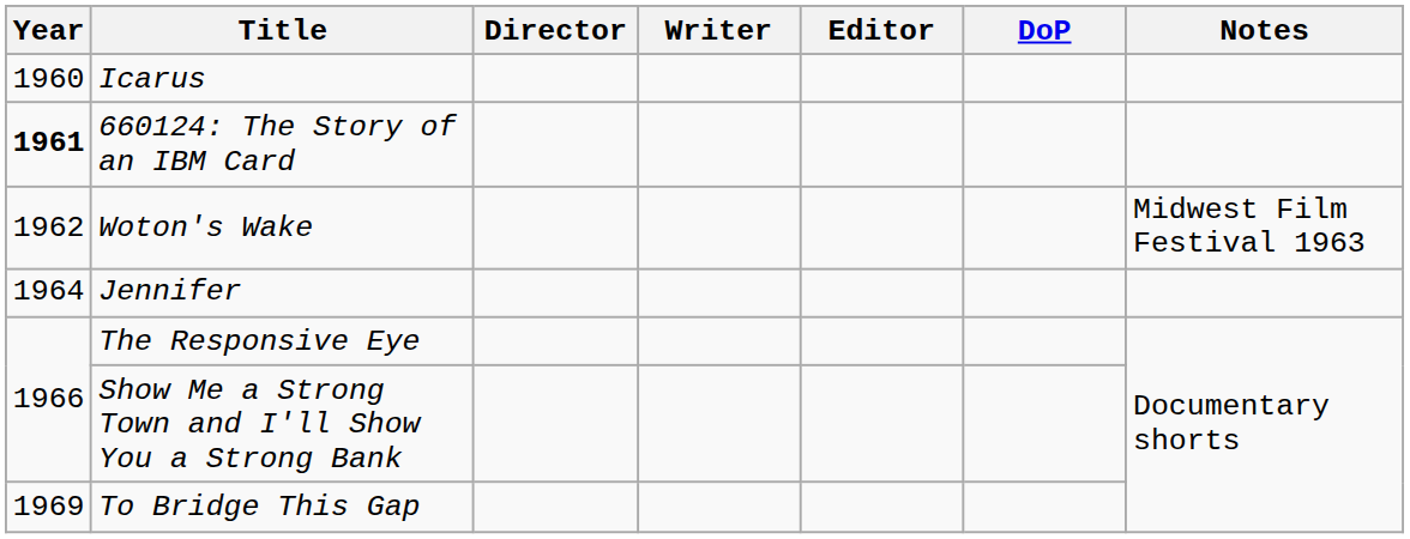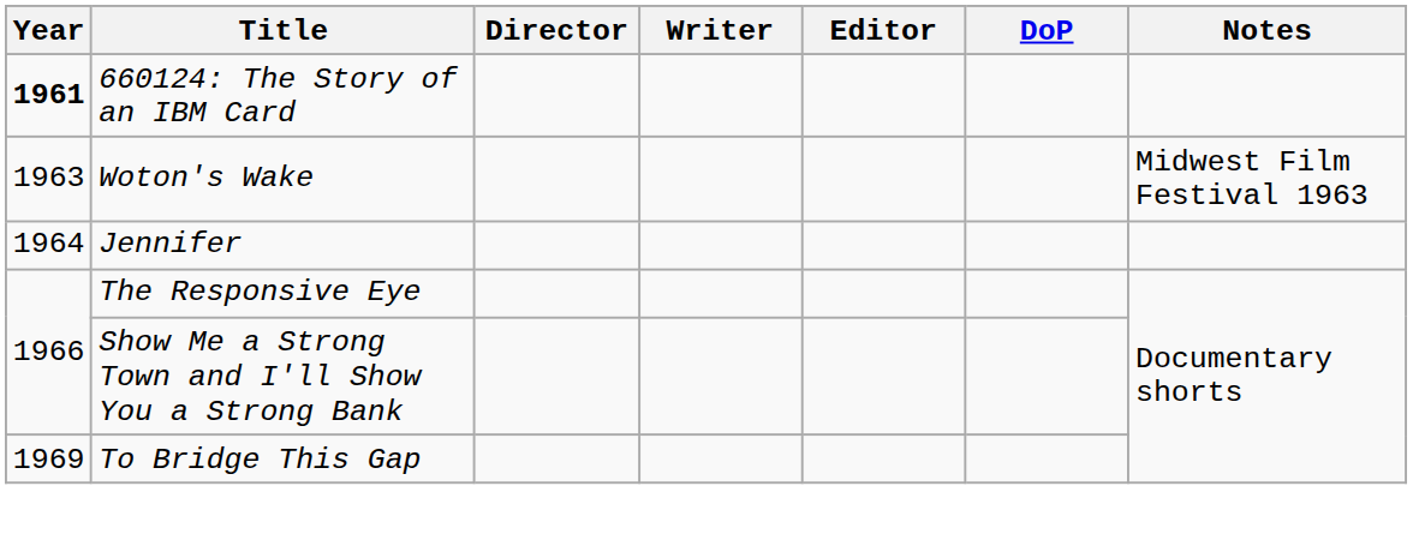 <table class="wikitable">
 <tr>
 <th scope="col">Year</th>
 <th scope="col">Title</th>
 <th scope="col" width="65">Director</th>
 <th scope="col" width="65">Writer</th>
 <th scope="col" width="65">Editor</th>
 <th scope="col" width="65"><a href='#'>DoP</a></th>
 <th scope="col">Notes</th>
 </tr>
 <tr>
-<td>1960</td>
-<td scope="row"><em>Icarus</em></td>
-<td></td>
-<td></td>
-<td></td>
-<td></td>
-<td></td>
-</tr>
-<tr>
 <td><strong>1961</strong></td>
 <td scope="row"><em>660124: The Story of an IBM Card</em></td>
 <td></td>
 <td></td>
 <td></td>
 <td></td>
 <td></td>
 </tr>
 <tr>
-<td>1962</td>
+<td>1963</td>
 <td scope="row"><em>Woton's Wake</em></td>
 <td></td>
 <td></td>
 <td></td>
 <td></td>
 <td>Midwest Film Festival 1963</td>
 </tr>
 <tr>
 <td>1964</td>
 <td scope="row"><em>Jennifer</em></td>
 <td></td>
 <td></td>
 <td></td>
 <td></td>
 <td></td>
 </tr>
 <tr>
 <td rowspan=2>1966</td>
 <td scope="row"><em>The Responsive Eye</em></td>
 <td></td>
 <td></td>
 <td></td>
 <td></td>
 <td rowspan=3>Documentary shorts</td>
 </tr>
 <tr>
 <td scope="row"><em>Show Me a Strong Town and I'll Show You a Strong Bank</em></td>
 <td></td>
 <td></td>
 <td></td>
 <td></td>
 </tr>
 <tr>
 <td>1969</td>
 <td scope="row"><em>To Bridge This Gap</em></td>
 <td></td>
 <td></td>
 <td></td>
 <td></td>
 </tr>
 </table>
